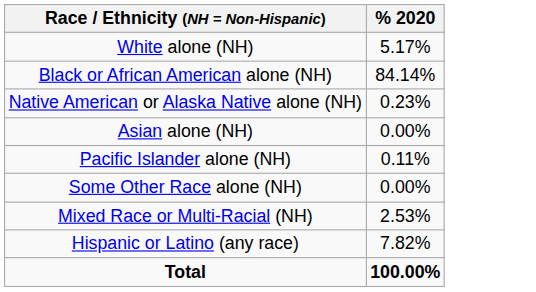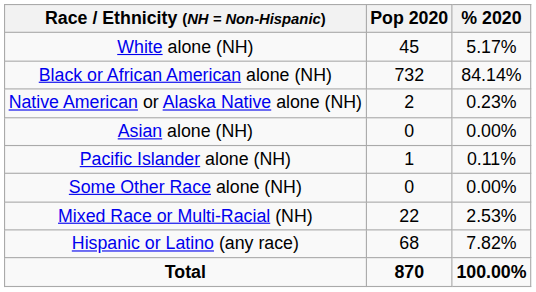 <table class="wikitable" style="text-align:center;">
 <tr>
 <th>Race / Ethnicity <small>(<em>NH = Non-Hispanic</em>)</small></th>
+<th>Pop 2020</th>
 <th>% 2020</th>
 </tr>
 <tr>
 <td><a href='#'>White</a> alone (NH)</td>
+<td>45</td>
 <td>5.17%</td>
 </tr>
 <tr>
 <td><a href='#'>Black or African American</a> alone (NH)</td>
+<td>732</td>
 <td>84.14%</td>
 </tr>
 <tr>
 <td><a href='#'>Native American</a> or <a href='#'>Alaska Native</a> alone (NH)</td>
+<td>2</td>
 <td>0.23%</td>
 </tr>
 <tr>
 <td><a href='#'>Asian</a> alone (NH)</td>
+<td>0</td>
 <td>0.00%</td>
 </tr>
 <tr>
 <td><a href='#'>Pacific Islander</a> alone (NH)</td>
+<td>1</td>
 <td>0.11%</td>
 </tr>
 <tr>
 <td><a href='#'>Some Other Race</a> alone (NH)</td>
+<td>0</td>
 <td>0.00%</td>
 </tr>
 <tr>
 <td><a href='#'>Mixed Race or Multi-Racial</a> (NH)</td>
+<td>22</td>
 <td>2.53%</td>
 </tr>
 <tr>
 <td><a href='#'>Hispanic or Latino</a> (any race)</td>
+<td>68</td>
 <td>7.82%</td>
 </tr>
 <tr>
 <td><strong>Total</strong></td>
+<td><strong>870</strong></td>
 <td><strong>100.00%</strong></td>
 </tr>
 </table>
